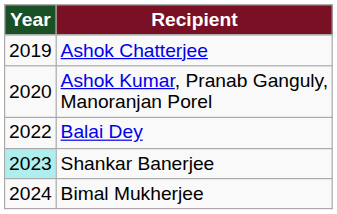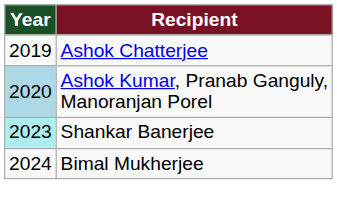 <table class="wikitable">
 <tr>
 <th style="background:#1A5026; color:white; text-align:center;">Year</th>
 <th style="background:#7A1024; color:white; text-align:center;">Recipient</th>
 </tr>
 <tr>
 <td>2019</td>
 <td><a href='#'>Ashok Chatterjee</a></td>
 </tr>
 <tr>
-<td>2020</td>
+<td style="background: lightblue;">2020</td>
 <td><a href='#'>Ashok Kumar</a>, Pranab Ganguly,<br>Manoranjan Porel</td>
-</tr>
-<tr>
-<td>2022</td>
-<td><a href='#'>Balai Dey</a></td>
 </tr>
 <tr>
 <td style="background: paleturquoise;">2023</td>
 <td>Shankar Banerjee</td>
 </tr>
 <tr>
 <td>2024</td>
 <td>Bimal Mukherjee</td>
 </tr>
 </table>
